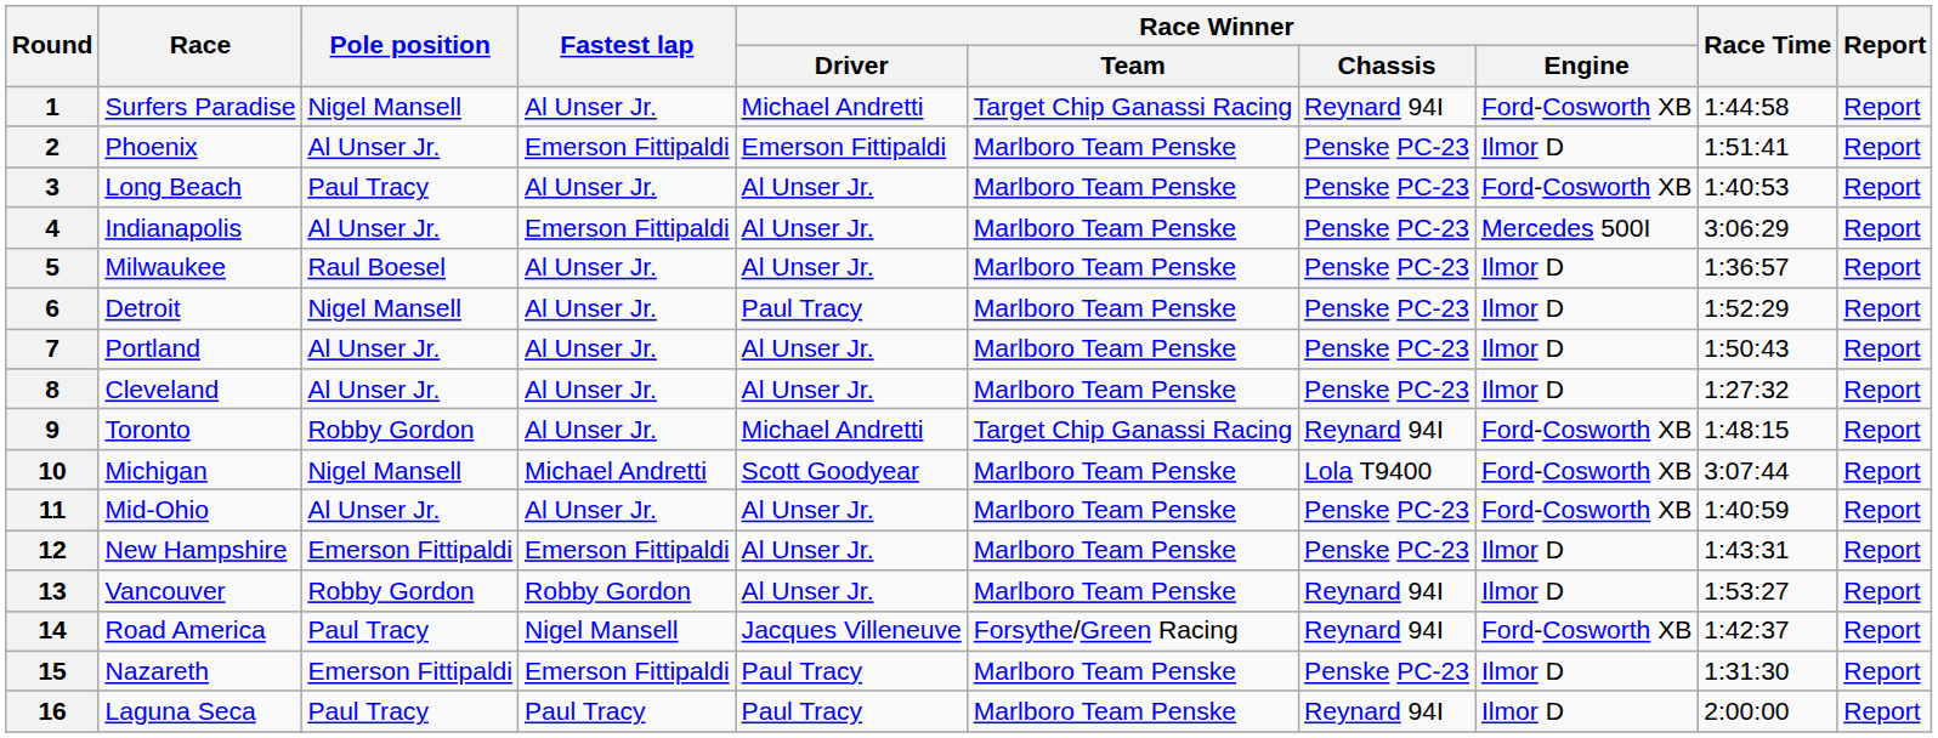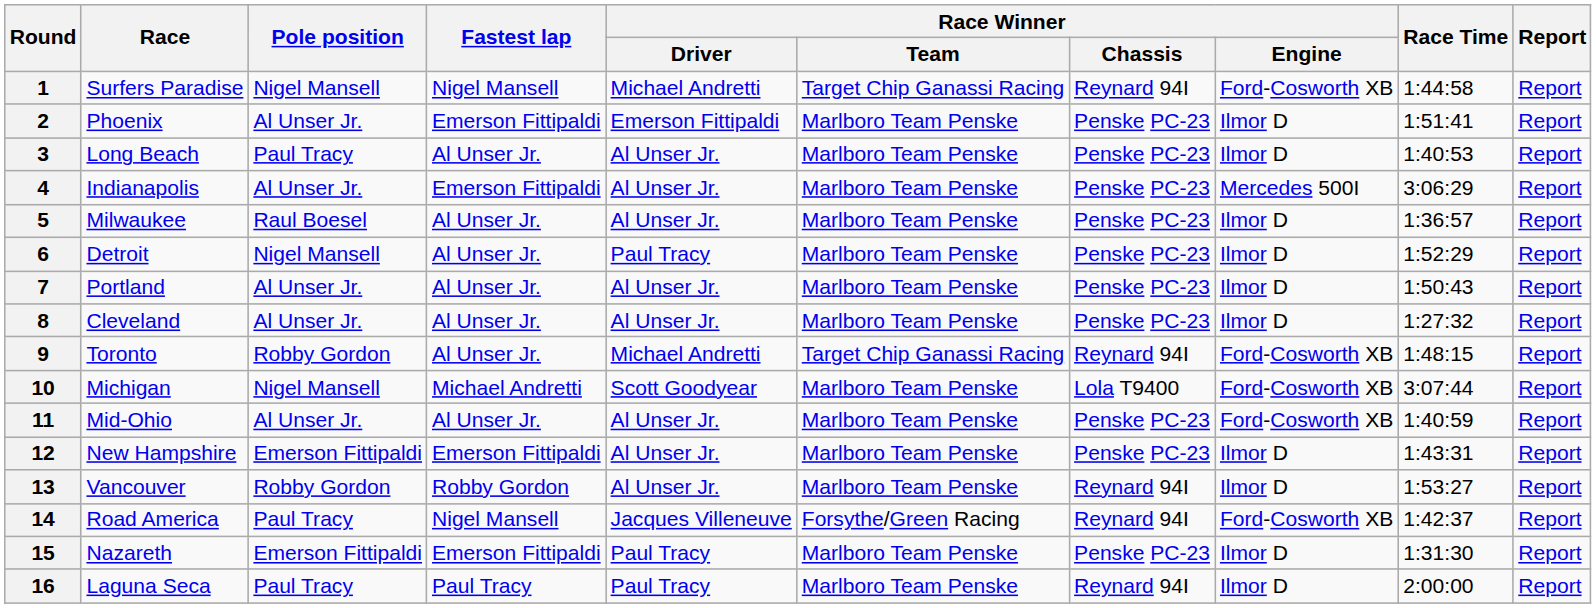 <table class="wikitable" style="font-size: 85%;">
 <tr>
 <th rowspan=2>Round</th>
 <th rowspan=2>Race</th>
 <th rowspan=2><a href='#'>Pole position</a></th>
 <th rowspan=2><a href='#'>Fastest lap</a></th>
 <th colspan=4>Race Winner</th>
 <th rowspan="2">Race Time</th>
 <th rowspan=2>Report</th>
 </tr>
 <tr>
 <th>Driver</th>
 <th>Team</th>
 <th>Chassis</th>
 <th>Engine</th>
 </tr>
 <tr>
 <th>1</th>
 <td> <a href='#'>Surfers Paradise</a></td>
 <td> <a href='#'>Nigel Mansell</a></td>
-<td> <a href='#'>Al Unser Jr.</a></td>
+<td> <a href='#'>Nigel Mansell</a></td>
 <td> <a href='#'>Michael Andretti</a></td>
 <td><a href='#'>Target Chip Ganassi Racing</a></td>
 <td><a href='#'>Reynard</a> 94I</td>
 <td><a href='#'>Ford</a>-<a href='#'>Cosworth</a> XB</td>
 <td>1:44:58</td>
 <td><a href='#'>Report</a></td>
 </tr>
 <tr>
 <th>2</th>
 <td> <a href='#'>Phoenix</a></td>
 <td> <a href='#'>Al Unser Jr.</a></td>
 <td> <a href='#'>Emerson Fittipaldi</a></td>
 <td> <a href='#'>Emerson Fittipaldi</a></td>
 <td><a href='#'>Marlboro Team Penske</a></td>
 <td><a href='#'>Penske</a> <a href='#'>PC-23</a></td>
 <td><a href='#'>Ilmor</a> D</td>
 <td>1:51:41</td>
 <td><a href='#'>Report</a></td>
 </tr>
 <tr>
 <th>3</th>
 <td> <a href='#'>Long Beach</a></td>
 <td> <a href='#'>Paul Tracy</a></td>
 <td> <a href='#'>Al Unser Jr.</a></td>
 <td> <a href='#'>Al Unser Jr.</a></td>
 <td><a href='#'>Marlboro Team Penske</a></td>
 <td><a href='#'>Penske</a> <a href='#'>PC-23</a></td>
-<td><a href='#'>Ford</a>-<a href='#'>Cosworth</a> XB</td>
+<td><a href='#'>Ilmor</a> D</td>
 <td>1:40:53</td>
 <td><a href='#'>Report</a></td>
 </tr>
 <tr>
 <th>4</th>
 <td> <a href='#'>Indianapolis</a></td>
 <td> <a href='#'>Al Unser Jr.</a></td>
 <td> <a href='#'>Emerson Fittipaldi</a></td>
 <td> <a href='#'>Al Unser Jr.</a></td>
 <td><a href='#'>Marlboro Team Penske</a></td>
 <td><a href='#'>Penske</a> <a href='#'>PC-23</a></td>
 <td><a href='#'>Mercedes</a> 500I</td>
 <td>3:06:29</td>
 <td><a href='#'>Report</a></td>
 </tr>
 <tr>
 <th>5</th>
 <td> <a href='#'>Milwaukee</a></td>
 <td> <a href='#'>Raul Boesel</a></td>
 <td> <a href='#'>Al Unser Jr.</a></td>
 <td> <a href='#'>Al Unser Jr.</a></td>
 <td><a href='#'>Marlboro Team Penske</a></td>
 <td><a href='#'>Penske</a> <a href='#'>PC-23</a></td>
 <td><a href='#'>Ilmor</a> D</td>
 <td>1:36:57</td>
 <td><a href='#'>Report</a></td>
 </tr>
 <tr>
 <th>6</th>
 <td> <a href='#'>Detroit</a></td>
 <td> <a href='#'>Nigel Mansell</a></td>
 <td> <a href='#'>Al Unser Jr.</a></td>
 <td> <a href='#'>Paul Tracy</a></td>
 <td><a href='#'>Marlboro Team Penske</a></td>
 <td><a href='#'>Penske</a> <a href='#'>PC-23</a></td>
 <td><a href='#'>Ilmor</a> D</td>
 <td>1:52:29</td>
 <td><a href='#'>Report</a></td>
 </tr>
 <tr>
 <th>7</th>
 <td> <a href='#'>Portland</a></td>
 <td> <a href='#'>Al Unser Jr.</a></td>
 <td> <a href='#'>Al Unser Jr.</a></td>
 <td> <a href='#'>Al Unser Jr.</a></td>
 <td><a href='#'>Marlboro Team Penske</a></td>
 <td><a href='#'>Penske</a> <a href='#'>PC-23</a></td>
 <td><a href='#'>Ilmor</a> D</td>
 <td>1:50:43</td>
 <td><a href='#'>Report</a></td>
 </tr>
 <tr>
 <th>8</th>
 <td> <a href='#'>Cleveland</a></td>
 <td> <a href='#'>Al Unser Jr.</a></td>
 <td> <a href='#'>Al Unser Jr.</a></td>
 <td> <a href='#'>Al Unser Jr.</a></td>
 <td><a href='#'>Marlboro Team Penske</a></td>
 <td><a href='#'>Penske</a> <a href='#'>PC-23</a></td>
 <td><a href='#'>Ilmor</a> D</td>
 <td>1:27:32</td>
 <td><a href='#'>Report</a></td>
 </tr>
 <tr>
 <th>9</th>
 <td> <a href='#'>Toronto</a></td>
 <td> <a href='#'>Robby Gordon</a></td>
 <td> <a href='#'>Al Unser Jr.</a></td>
 <td> <a href='#'>Michael Andretti</a></td>
 <td><a href='#'>Target Chip Ganassi Racing</a></td>
 <td><a href='#'>Reynard</a> 94I</td>
 <td><a href='#'>Ford</a>-<a href='#'>Cosworth</a> XB</td>
 <td>1:48:15</td>
 <td><a href='#'>Report</a></td>
 </tr>
 <tr>
 <th>10</th>
 <td> <a href='#'>Michigan</a></td>
 <td> <a href='#'>Nigel Mansell</a></td>
 <td> <a href='#'>Michael Andretti</a></td>
 <td> <a href='#'>Scott Goodyear</a></td>
 <td><a href='#'>Marlboro Team Penske</a></td>
 <td><a href='#'>Lola</a> T9400</td>
 <td><a href='#'>Ford</a>-<a href='#'>Cosworth</a> XB</td>
 <td>3:07:44</td>
 <td><a href='#'>Report</a></td>
 </tr>
 <tr>
 <th>11</th>
 <td> <a href='#'>Mid-Ohio</a></td>
 <td> <a href='#'>Al Unser Jr.</a></td>
 <td> <a href='#'>Al Unser Jr.</a></td>
 <td> <a href='#'>Al Unser Jr.</a></td>
 <td><a href='#'>Marlboro Team Penske</a></td>
 <td><a href='#'>Penske</a> <a href='#'>PC-23</a></td>
 <td><a href='#'>Ford</a>-<a href='#'>Cosworth</a> XB</td>
 <td>1:40:59</td>
 <td><a href='#'>Report</a></td>
 </tr>
 <tr>
 <th>12</th>
 <td> <a href='#'>New Hampshire</a></td>
 <td> <a href='#'>Emerson Fittipaldi</a></td>
 <td> <a href='#'>Emerson Fittipaldi</a></td>
 <td> <a href='#'>Al Unser Jr.</a></td>
 <td><a href='#'>Marlboro Team Penske</a></td>
 <td><a href='#'>Penske</a> <a href='#'>PC-23</a></td>
 <td><a href='#'>Ilmor</a> D</td>
 <td>1:43:31</td>
 <td><a href='#'>Report</a></td>
 </tr>
 <tr>
 <th>13</th>
 <td> <a href='#'>Vancouver</a></td>
 <td> <a href='#'>Robby Gordon</a></td>
 <td> <a href='#'>Robby Gordon</a></td>
 <td> <a href='#'>Al Unser Jr.</a></td>
 <td><a href='#'>Marlboro Team Penske</a></td>
 <td><a href='#'>Reynard</a> 94I</td>
 <td><a href='#'>Ilmor</a> D</td>
 <td>1:53:27</td>
 <td><a href='#'>Report</a></td>
 </tr>
 <tr>
 <th>14</th>
 <td> <a href='#'>Road America</a></td>
 <td> <a href='#'>Paul Tracy</a></td>
 <td> <a href='#'>Nigel Mansell</a></td>
 <td> <a href='#'>Jacques Villeneuve</a></td>
 <td><a href='#'>Forsythe</a>/<a href='#'>Green</a> Racing</td>
 <td><a href='#'>Reynard</a> 94I</td>
 <td><a href='#'>Ford</a>-<a href='#'>Cosworth</a> XB</td>
 <td>1:42:37</td>
 <td><a href='#'>Report</a></td>
 </tr>
 <tr>
 <th>15</th>
 <td> <a href='#'>Nazareth</a></td>
 <td> <a href='#'>Emerson Fittipaldi</a></td>
 <td> <a href='#'>Emerson Fittipaldi</a></td>
 <td> <a href='#'>Paul Tracy</a></td>
 <td><a href='#'>Marlboro Team Penske</a></td>
 <td><a href='#'>Penske</a> <a href='#'>PC-23</a></td>
 <td><a href='#'>Ilmor</a> D</td>
 <td>1:31:30</td>
 <td><a href='#'>Report</a></td>
 </tr>
 <tr>
 <th>16</th>
 <td> <a href='#'>Laguna Seca</a></td>
 <td> <a href='#'>Paul Tracy</a></td>
 <td> <a href='#'>Paul Tracy</a></td>
 <td> <a href='#'>Paul Tracy</a></td>
 <td><a href='#'>Marlboro Team Penske</a></td>
 <td><a href='#'>Reynard</a> 94I</td>
 <td><a href='#'>Ilmor</a> D</td>
 <td>2:00:00</td>
 <td><a href='#'>Report</a></td>
 </tr>
 </table>
